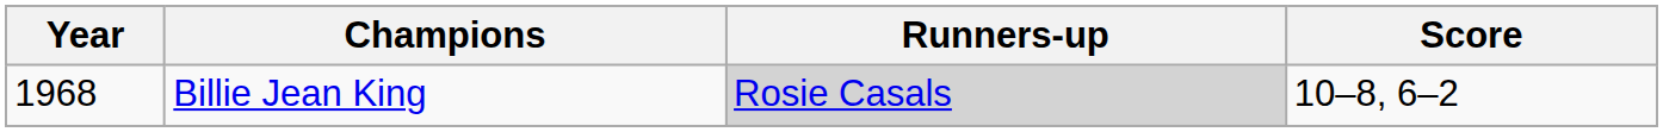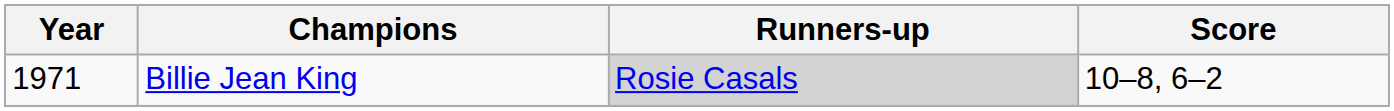 <table class="wikitable" style="font-size:98%;">
 <tr>
 <th style="width:60px;">Year</th>
 <th style="width:230px;">Champions</th>
 <th style="width:230px;">Runners-up</th>
 <th style="width:150px;">Score</th>
 </tr>
 <tr>
-<td>1968</td>
+<td>1971</td>
 <td> <a href='#'>Billie Jean King</a></td>
 <td style="background: lightgrey;"> <a href='#'>Rosie Casals</a></td>
 <td>10–8, 6–2</td>
 </tr>
 <tr>
 </tr>
 </table>
